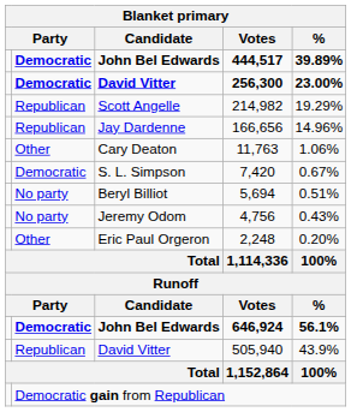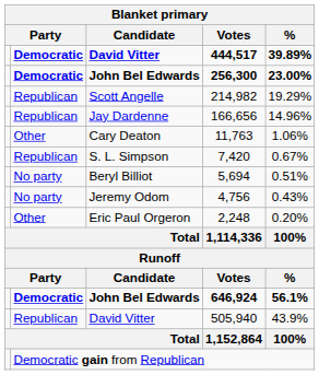 <table class=wikitable>
 <tr>
 <th colspan = 6>Blanket primary</th>
 </tr>
 <tr>
 <th colspan=2>Party</th>
 <th>Candidate</th>
 <th>Votes</th>
 <th>%</th>
 </tr>
 <tr>
 <td></td>
 <td><strong><a href='#'>Democratic</a></strong></td>
-<td><strong>John Bel Edwards</strong></td>
+<td><strong><a href='#'>David Vitter</a></strong></td>
 <td align=center><strong>444,517</strong></td>
 <td align=center><strong>39.89%</strong></td>
 </tr>
 <tr>
 <td></td>
 <td><strong><a href='#'>Democratic</a></strong></td>
-<td><strong><a href='#'>David Vitter</a></strong></td>
+<td><strong>John Bel Edwards</strong></td>
 <td align=center><strong>256,300</strong></td>
 <td align=center><strong>23.00%</strong></td>
 </tr>
 <tr>
 <td></td>
 <td><a href='#'>Republican</a></td>
 <td><a href='#'>Scott Angelle</a></td>
 <td align=center>214,982</td>
 <td align=center>19.29%</td>
 </tr>
 <tr>
 <td></td>
 <td><a href='#'>Republican</a></td>
 <td><a href='#'>Jay Dardenne</a></td>
 <td align=center>166,656</td>
 <td align=center>14.96%</td>
 </tr>
 <tr>
 <td></td>
 <td><a href='#'>Other</a></td>
 <td>Cary Deaton</td>
 <td align=center>11,763</td>
 <td align=center>1.06%</td>
 </tr>
 <tr>
 <td></td>
-<td><a href='#'>Democratic</a></td>
+<td><a href='#'>Republican</a></td>
 <td>S. L. Simpson</td>
 <td align=center>7,420</td>
 <td align=center>0.67%</td>
 </tr>
 <tr>
 <td></td>
 <td><a href='#'>No party</a></td>
 <td>Beryl Billiot</td>
 <td align=center>5,694</td>
 <td align=center>0.51%</td>
 </tr>
 <tr>
 <td></td>
 <td><a href='#'>No party</a></td>
 <td>Jeremy Odom</td>
 <td align=center>4,756</td>
 <td align=center>0.43%</td>
 </tr>
 <tr>
 <td></td>
 <td><a href='#'>Other</a></td>
 <td>Eric Paul Orgeron</td>
 <td align=center>2,248</td>
 <td align=center>0.20%</td>
 </tr>
 <tr>
 <th colspan=3; style="text-align:right;">Total</th>
 <th align=center>1,114,336</th>
 <th align=center>100%</th>
 </tr>
 <tr>
 <th colspan = 6>Runoff</th>
 </tr>
 <tr>
 <th colspan=2>Party</th>
 <th>Candidate</th>
 <th>Votes</th>
 <th>%</th>
 </tr>
 <tr>
 <td></td>
 <td><strong><a href='#'>Democratic</a></strong></td>
 <td><strong>John Bel Edwards</strong></td>
 <td align=center><strong>646,924</strong></td>
 <td align=center><strong>56.1%</strong></td>
 </tr>
 <tr>
 <td></td>
 <td><a href='#'>Republican</a></td>
 <td><a href='#'>David Vitter</a></td>
 <td align=center>505,940</td>
 <td align=center>43.9%</td>
 </tr>
 <tr>
 <th colspan=3; style="text-align:right;">Total</th>
 <th align=center>1,152,864</th>
 <th align=center>100%</th>
 </tr>
 <tr>
 <td></td>
 <td colspan=6; style="text-align:left;"><a href='#'>Democratic</a> <strong>gain</strong> from <a href='#'>Republican</a></td>
 </tr>
 </table>
